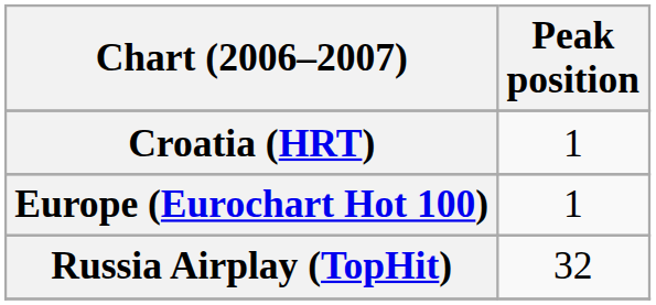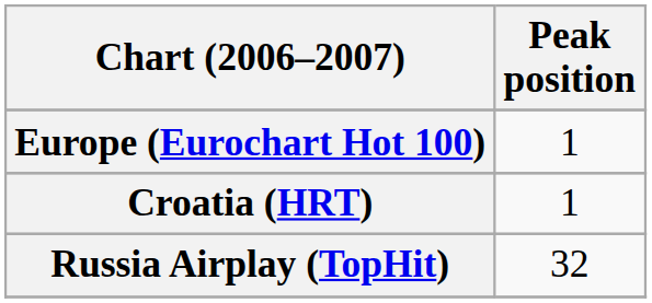 <table class="wikitable sortable plainrowheaders" style="text-align:center">
 <tr>
 <th scope="col">Chart (2006–2007)</th>
 <th scope="col">Peak<br>position</th>
 </tr>
 <tr>
 </tr>
 <tr>
 </tr>
 <tr>
 </tr>
 <tr>
 </tr>
 <tr>
 </tr>
 <tr>
 </tr>
 <tr>
 </tr>
 <tr>
 </tr>
 <tr>
 </tr>
 <tr>
-<th scope="row">Croatia (<a href='#'>HRT</a>)</th>
+<th scope="row">Europe (<a href='#'>Eurochart Hot 100</a>)</th>
 <td>1</td>
 </tr>
 <tr>
 </tr>
 <tr>
 </tr>
 <tr>
-<th scope="row">Europe (<a href='#'>Eurochart Hot 100</a>)</th>
+<th scope="row">Croatia (<a href='#'>HRT</a>)</th>
 <td>1</td>
 </tr>
 <tr>
 </tr>
 <tr>
 </tr>
 <tr>
 </tr>
 <tr>
 </tr>
 <tr>
 </tr>
 <tr>
 </tr>
 <tr>
 </tr>
 <tr>
 </tr>
 <tr>
 </tr>
 <tr>
 </tr>
 <tr>
 </tr>
 <tr>
 <th scope="row">Russia Airplay (<a href='#'>TopHit</a>)</th>
 <td>32</td>
 </tr>
 <tr>
 </tr>
 <tr>
 </tr>
 <tr>
 </tr>
 <tr>
 </tr>
 <tr>
 </tr>
 <tr>
 </tr>
 <tr>
 </tr>
 <tr>
 </tr>
 </table>
